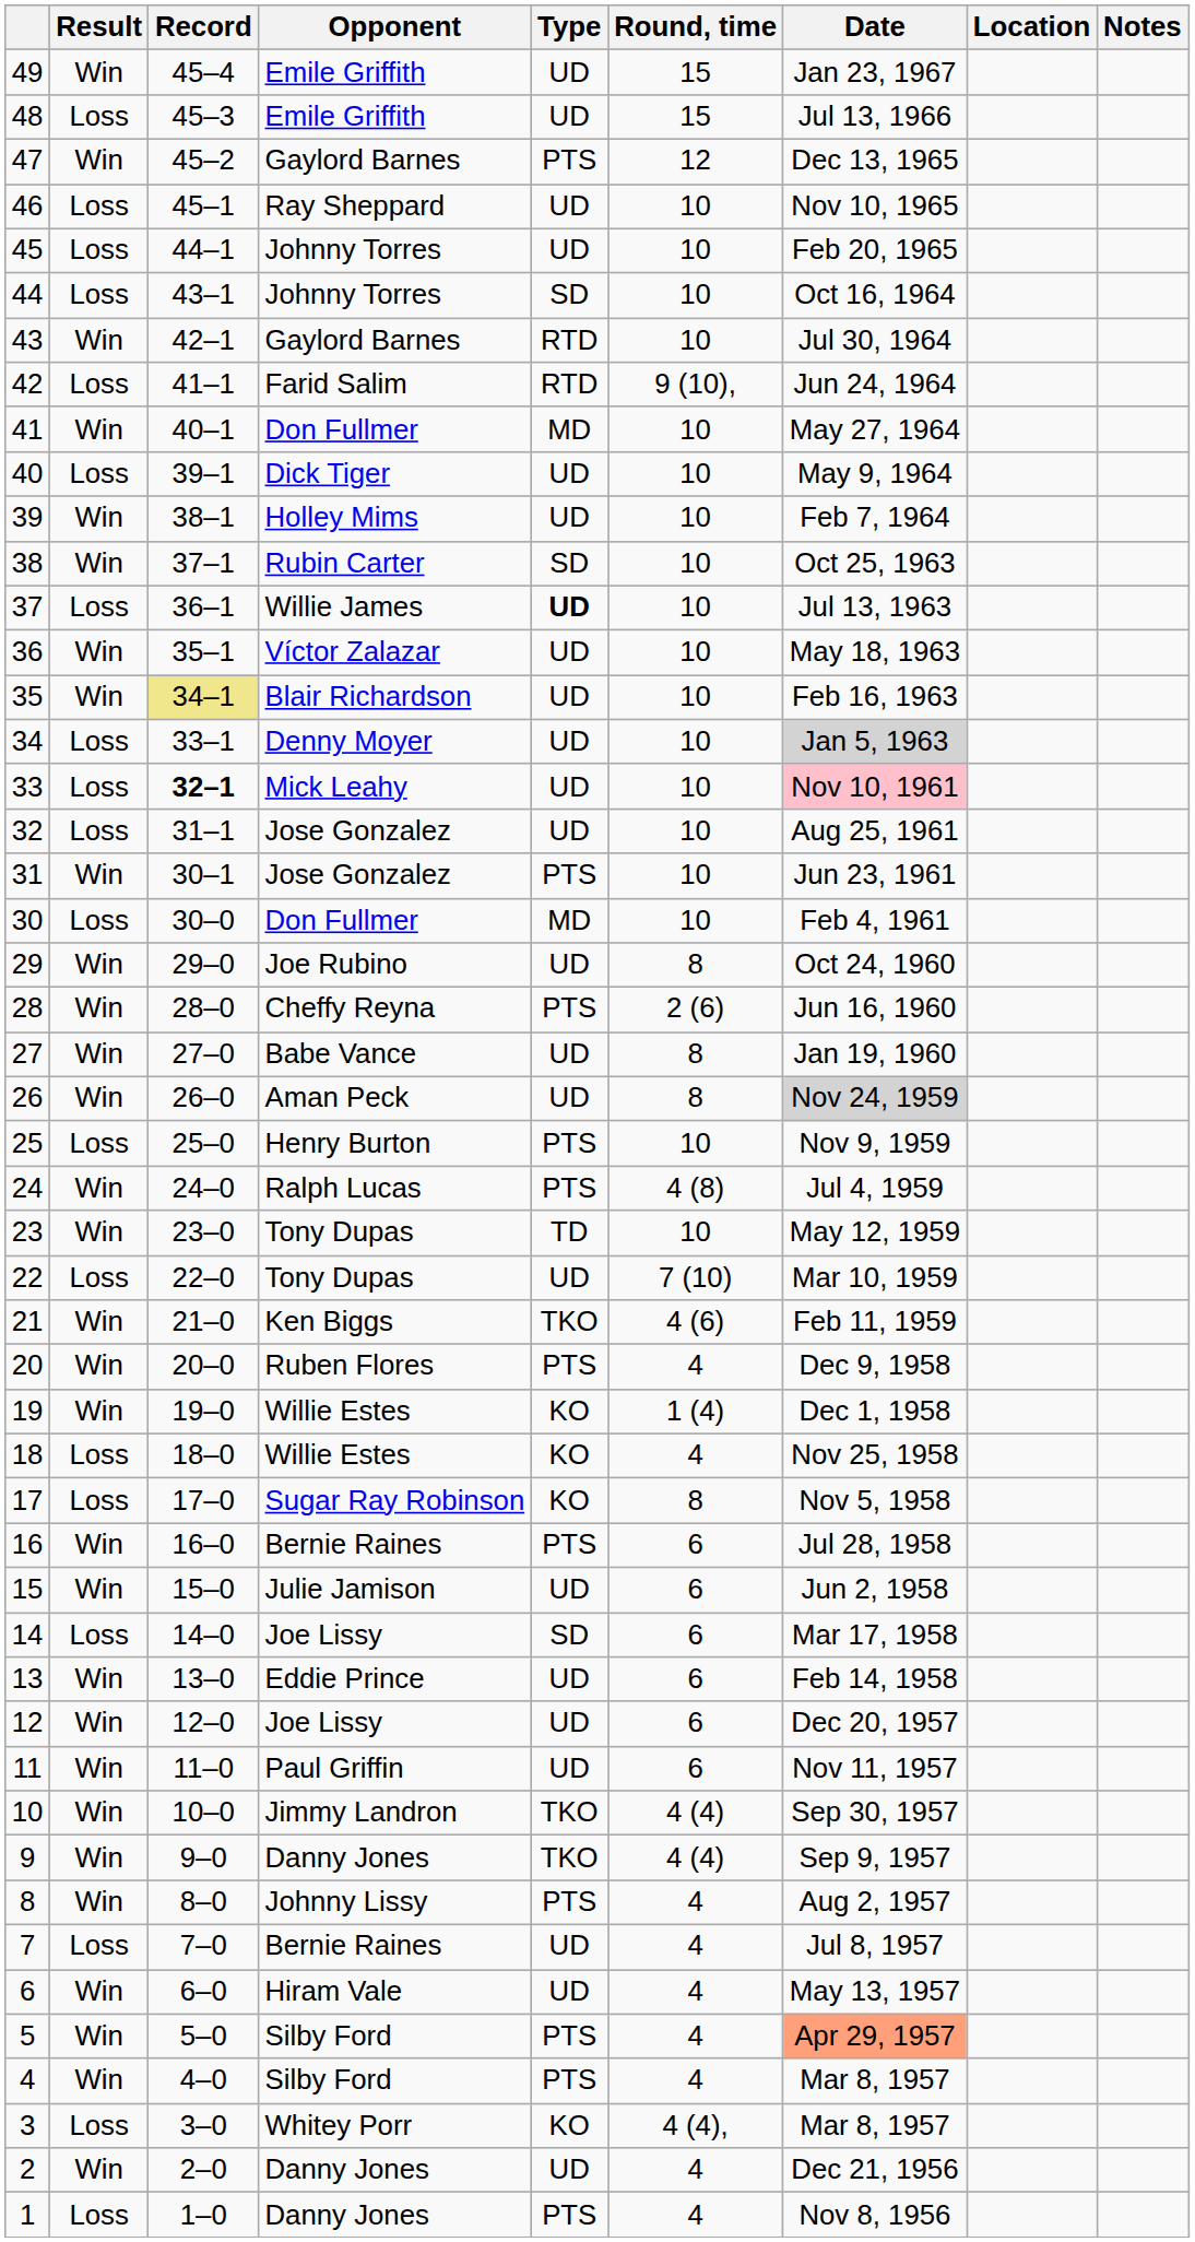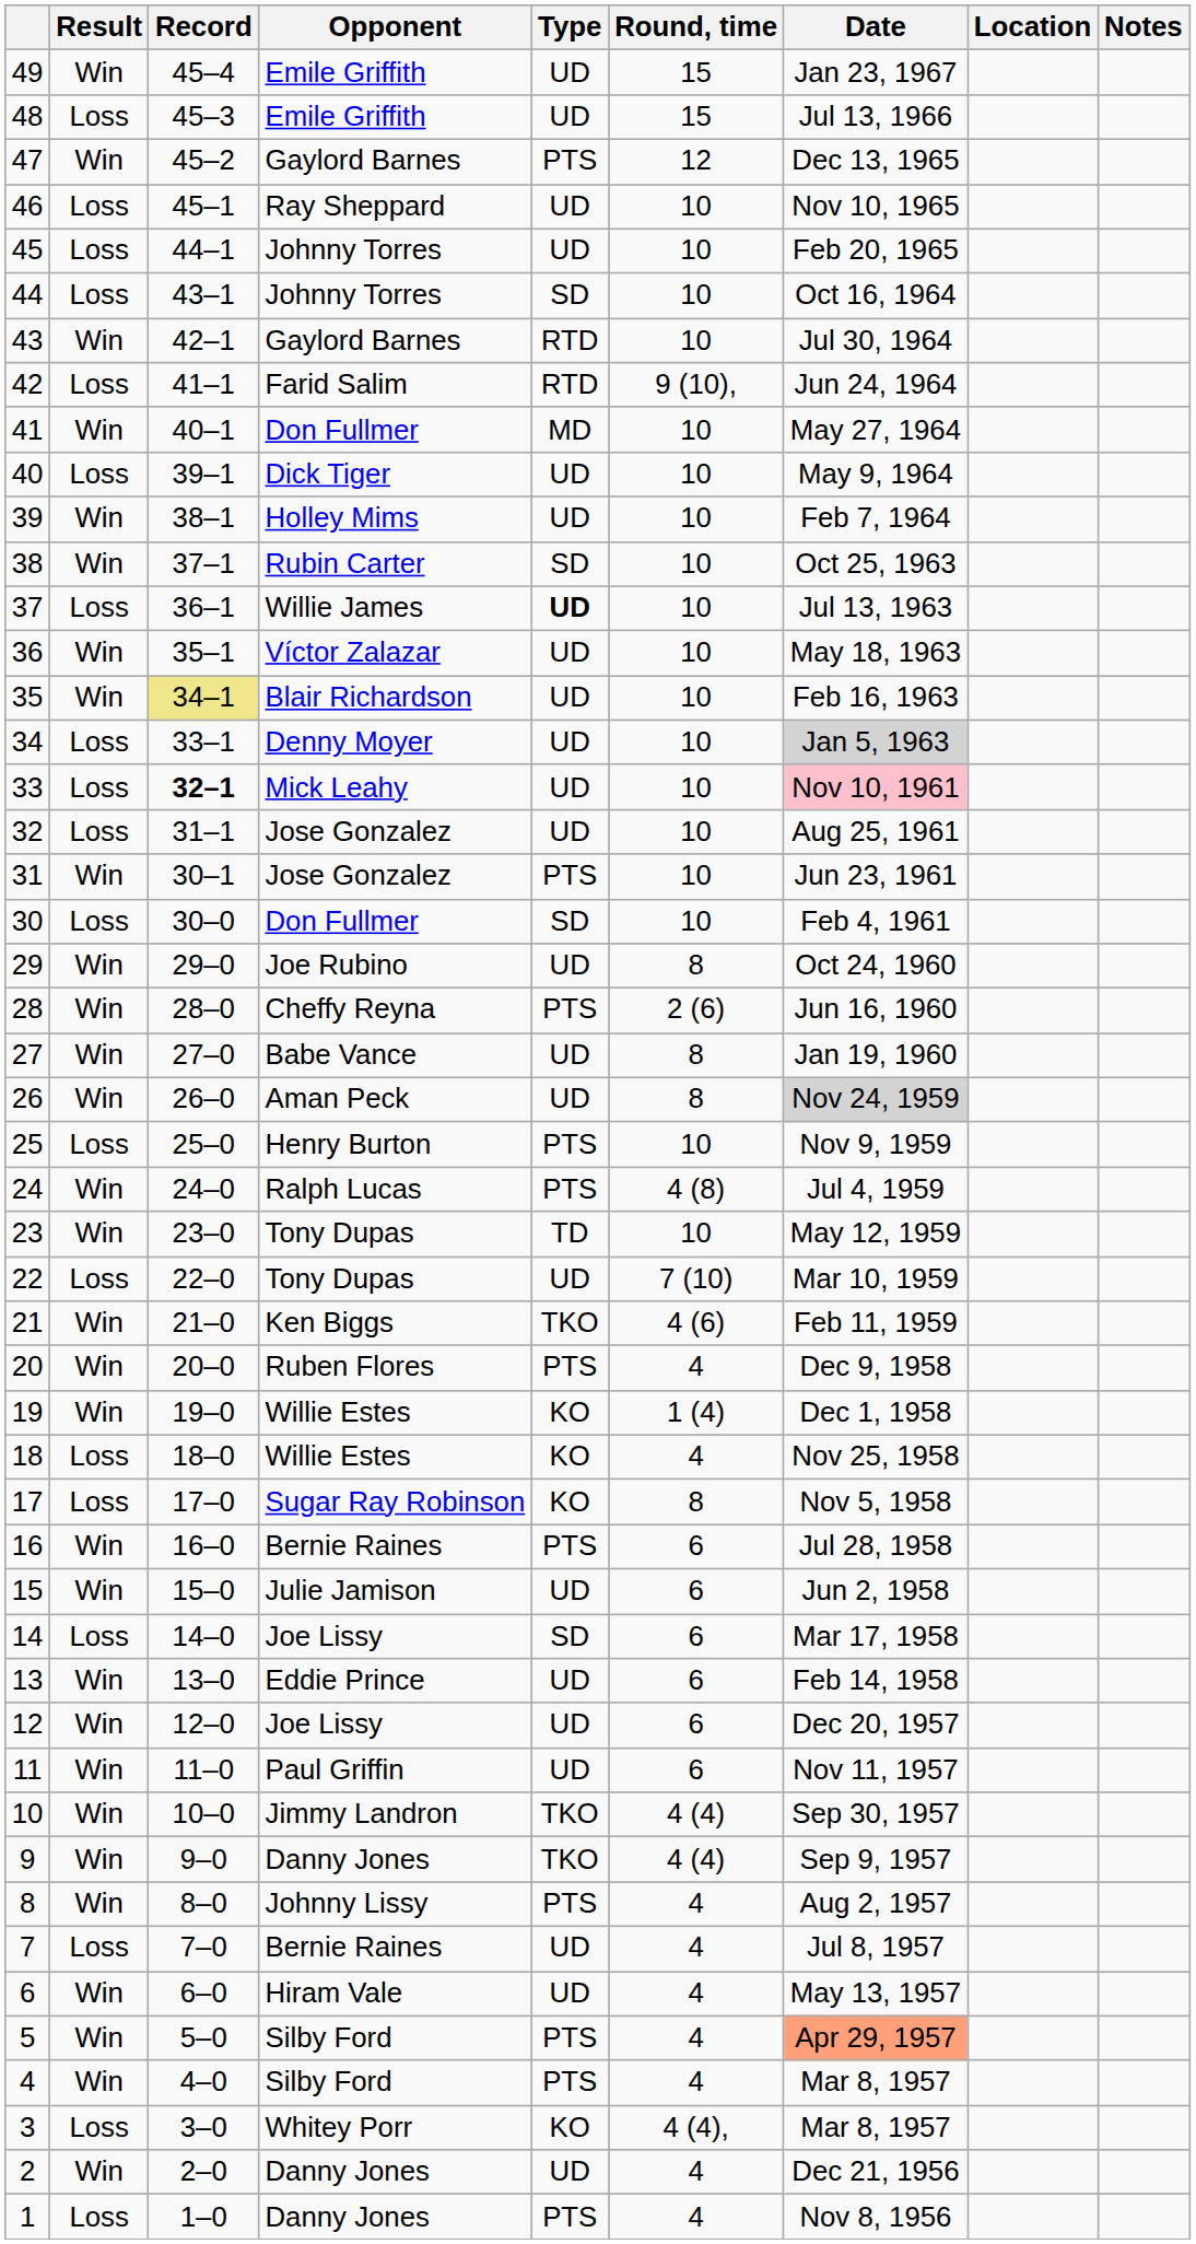 <table class="wikitable" style="text-align:center">
 <tr>
 <th></th>
 <th>Result</th>
 <th>Record</th>
 <th>Opponent</th>
 <th>Type</th>
 <th>Round, time</th>
 <th>Date</th>
 <th>Location</th>
 <th>Notes</th>
 </tr>
 <tr>
 <td>49</td>
 <td>Win</td>
 <td>45–4</td>
 <td align=left><a href='#'>Emile Griffith</a></td>
 <td>UD</td>
 <td>15</td>
 <td>Jan 23, 1967</td>
 <td style="text-align:left;"></td>
 <td style="text-align:left;"></td>
 </tr>
 <tr>
 <td>48</td>
 <td>Loss</td>
 <td>45–3</td>
 <td align=left><a href='#'>Emile Griffith</a></td>
 <td>UD</td>
 <td>15</td>
 <td>Jul 13, 1966</td>
 <td style="text-align:left;"></td>
 <td style="text-align:left;"></td>
 </tr>
 <tr>
 <td>47</td>
 <td>Win</td>
 <td>45–2</td>
 <td align=left>Gaylord Barnes</td>
 <td>PTS</td>
 <td>12</td>
 <td>Dec 13, 1965</td>
 <td style="text-align:left;"></td>
 <td style="text-align:left;"></td>
 </tr>
 <tr>
 <td>46</td>
 <td>Loss</td>
 <td>45–1</td>
 <td align=left>Ray Sheppard</td>
 <td>UD</td>
 <td>10</td>
 <td>Nov 10, 1965</td>
 <td style="text-align:left;"></td>
 <td></td>
 </tr>
 <tr>
 <td>45</td>
 <td>Loss</td>
 <td>44–1</td>
 <td align=left>Johnny Torres</td>
 <td>UD</td>
 <td>10</td>
 <td>Feb 20, 1965</td>
 <td style="text-align:left;"></td>
 <td></td>
 </tr>
 <tr>
 <td>44</td>
 <td>Loss</td>
 <td>43–1</td>
 <td align=left>Johnny Torres</td>
 <td>SD</td>
 <td>10</td>
 <td>Oct 16, 1964</td>
 <td style="text-align:left;"></td>
 <td></td>
 </tr>
 <tr>
 <td>43</td>
 <td>Win</td>
 <td>42–1</td>
 <td align=left>Gaylord Barnes</td>
 <td>RTD</td>
 <td>10</td>
 <td>Jul 30, 1964</td>
 <td style="text-align:left;"></td>
 <td></td>
 </tr>
 <tr>
 <td>42</td>
 <td>Loss</td>
 <td>41–1</td>
 <td align=left>Farid Salim</td>
 <td>RTD</td>
 <td>9 (10), </td>
 <td>Jun 24, 1964</td>
 <td style="text-align:left;"></td>
 <td></td>
 </tr>
 <tr>
 <td>41</td>
 <td>Win</td>
 <td>40–1</td>
 <td align=left><a href='#'>Don Fullmer</a></td>
 <td>MD</td>
 <td>10</td>
 <td>May 27, 1964</td>
 <td style="text-align:left;"></td>
 <td></td>
 </tr>
 <tr>
 <td>40</td>
 <td>Loss</td>
 <td>39–1</td>
 <td align=left><a href='#'>Dick Tiger</a></td>
 <td>UD</td>
 <td>10</td>
 <td>May 9, 1964</td>
 <td style="text-align:left;"></td>
 <td></td>
 </tr>
 <tr>
 <td>39</td>
 <td>Win</td>
 <td>38–1</td>
 <td align=left><a href='#'>Holley Mims</a></td>
 <td>UD</td>
 <td>10</td>
 <td>Feb 7, 1964</td>
 <td style="text-align:left;"></td>
 <td></td>
 </tr>
 <tr>
 <td>38</td>
 <td>Win</td>
 <td>37–1</td>
 <td align=left><a href='#'>Rubin Carter</a></td>
 <td>SD</td>
 <td>10</td>
 <td>Oct 25, 1963</td>
 <td style="text-align:left;"></td>
 <td></td>
 </tr>
 <tr>
 <td>37</td>
 <td>Loss</td>
 <td>36–1</td>
 <td align=left>Willie James</td>
 <td><strong>UD</strong></td>
 <td>10</td>
 <td>Jul 13, 1963</td>
 <td style="text-align:left;"></td>
 <td></td>
 </tr>
 <tr>
 <td>36</td>
 <td>Win</td>
 <td>35–1</td>
 <td align=left><a href='#'>Víctor Zalazar</a></td>
 <td>UD</td>
 <td>10</td>
 <td>May 18, 1963</td>
 <td style="text-align:left;"></td>
 <td></td>
 </tr>
 <tr>
 <td>35</td>
 <td>Win</td>
 <td style="background: khaki;">34–1</td>
 <td align=left><a href='#'>Blair Richardson</a></td>
 <td>UD</td>
 <td>10</td>
 <td>Feb 16, 1963</td>
 <td style="text-align:left;"></td>
 <td></td>
 </tr>
 <tr>
 <td>34</td>
 <td>Loss</td>
 <td>33–1</td>
 <td align=left><a href='#'>Denny Moyer</a></td>
 <td>UD</td>
 <td>10</td>
 <td style="background: lightgrey;">Jan 5, 1963</td>
 <td style="text-align:left;"></td>
 <td></td>
 </tr>
 <tr>
 <td>33</td>
 <td>Loss</td>
 <td><strong>32–1</strong></td>
 <td align=left><a href='#'>Mick Leahy</a></td>
 <td>UD</td>
 <td>10</td>
 <td style="background: pink;">Nov 10, 1961</td>
 <td style="text-align:left;"></td>
 <td></td>
 </tr>
 <tr>
 <td>32</td>
 <td>Loss</td>
 <td>31–1</td>
 <td align=left>Jose Gonzalez</td>
 <td>UD</td>
 <td>10</td>
 <td>Aug 25, 1961</td>
 <td style="text-align:left;"></td>
 <td></td>
 </tr>
 <tr>
 <td>31</td>
 <td>Win</td>
 <td>30–1</td>
 <td align=left>Jose Gonzalez</td>
 <td>PTS</td>
 <td>10</td>
 <td>Jun 23, 1961</td>
 <td style="text-align:left;"></td>
 <td></td>
 </tr>
 <tr>
 <td>30</td>
 <td>Loss</td>
 <td>30–0</td>
 <td align=left><a href='#'>Don Fullmer</a></td>
-<td>MD</td>
+<td>SD</td>
 <td>10</td>
 <td>Feb 4, 1961</td>
 <td style="text-align:left;"></td>
 <td></td>
 </tr>
 <tr>
 <td>29</td>
 <td>Win</td>
 <td>29–0</td>
 <td align=left>Joe Rubino</td>
 <td>UD</td>
 <td>8</td>
 <td>Oct 24, 1960</td>
 <td style="text-align:left;"></td>
 <td></td>
 </tr>
 <tr>
 <td>28</td>
 <td>Win</td>
 <td>28–0</td>
 <td align=left>Cheffy Reyna</td>
 <td>PTS</td>
 <td>2 (6)</td>
 <td>Jun 16, 1960</td>
 <td style="text-align:left;"></td>
 <td></td>
 </tr>
 <tr>
 <td>27</td>
 <td>Win</td>
 <td>27–0</td>
 <td align=left>Babe Vance</td>
 <td>UD</td>
 <td>8</td>
 <td>Jan 19, 1960</td>
 <td style="text-align:left;"></td>
 <td></td>
 </tr>
 <tr>
 <td>26</td>
 <td>Win</td>
 <td>26–0</td>
 <td align=left>Aman Peck</td>
 <td>UD</td>
 <td>8</td>
 <td style="background: lightgrey;">Nov 24, 1959</td>
 <td style="text-align:left;"></td>
 <td></td>
 </tr>
 <tr>
 <td>25</td>
 <td>Loss</td>
 <td>25–0</td>
 <td align=left>Henry Burton</td>
 <td>PTS</td>
 <td>10</td>
 <td>Nov 9, 1959</td>
 <td style="text-align:left;"></td>
 <td></td>
 </tr>
 <tr>
 <td>24</td>
 <td>Win</td>
 <td>24–0</td>
 <td align=left>Ralph Lucas</td>
 <td>PTS</td>
 <td>4 (8)</td>
 <td>Jul 4, 1959</td>
 <td style="text-align:left;"></td>
 <td></td>
 </tr>
 <tr>
 <td>23</td>
 <td>Win</td>
 <td>23–0</td>
 <td align=left>Tony Dupas</td>
 <td>TD</td>
 <td>10</td>
 <td>May 12, 1959</td>
 <td style="text-align:left;"></td>
 <td></td>
 </tr>
 <tr>
 <td>22</td>
 <td>Loss</td>
 <td>22–0</td>
 <td align=left>Tony Dupas</td>
 <td>UD</td>
 <td>7 (10)</td>
 <td>Mar 10, 1959</td>
 <td style="text-align:left;"></td>
 <td style="text-align:left;"></td>
 </tr>
 <tr>
 <td>21</td>
 <td>Win</td>
 <td>21–0</td>
 <td align=left>Ken Biggs</td>
 <td>TKO</td>
 <td>4 (6)</td>
 <td>Feb 11, 1959</td>
 <td style="text-align:left;"></td>
 <td></td>
 </tr>
 <tr>
 <td>20</td>
 <td>Win</td>
 <td>20–0</td>
 <td align=left>Ruben Flores</td>
 <td>PTS</td>
 <td>4</td>
 <td>Dec 9, 1958</td>
 <td style="text-align:left;"></td>
 <td></td>
 </tr>
 <tr>
 <td>19</td>
 <td>Win</td>
 <td>19–0</td>
 <td align=left>Willie Estes</td>
 <td>KO</td>
 <td>1 (4)</td>
 <td>Dec 1, 1958</td>
 <td style="text-align:left;"></td>
 <td></td>
 </tr>
 <tr>
 <td>18</td>
 <td>Loss</td>
 <td>18–0</td>
 <td align=left>Willie Estes</td>
 <td>KO</td>
 <td>4</td>
 <td>Nov 25, 1958</td>
 <td style="text-align:left;"></td>
 <td></td>
 </tr>
 <tr>
 <td>17</td>
 <td>Loss</td>
 <td>17–0</td>
 <td align=left><a href='#'>Sugar Ray Robinson</a></td>
 <td>KO</td>
 <td>8</td>
 <td>Nov 5, 1958</td>
 <td style="text-align:left;"></td>
 <td></td>
 </tr>
 <tr>
 <td>16</td>
 <td>Win</td>
 <td>16–0</td>
 <td align=left>Bernie Raines</td>
 <td>PTS</td>
 <td>6</td>
 <td>Jul 28, 1958</td>
 <td style="text-align:left;"></td>
 <td></td>
 </tr>
 <tr>
 <td>15</td>
 <td>Win</td>
 <td>15–0</td>
 <td align=left>Julie Jamison</td>
 <td>UD</td>
 <td>6</td>
 <td>Jun 2, 1958</td>
 <td style="text-align:left;"></td>
 <td></td>
 </tr>
 <tr>
 <td>14</td>
 <td>Loss</td>
 <td>14–0</td>
 <td align=left>Joe Lissy</td>
 <td>SD</td>
 <td>6</td>
 <td>Mar 17, 1958</td>
 <td style="text-align:left;"></td>
 <td></td>
 </tr>
 <tr>
 <td>13</td>
 <td>Win</td>
 <td>13–0</td>
 <td align=left>Eddie Prince</td>
 <td>UD</td>
 <td>6</td>
 <td>Feb 14, 1958</td>
 <td style="text-align:left;"></td>
 <td></td>
 </tr>
 <tr>
 <td>12</td>
 <td>Win</td>
 <td>12–0</td>
 <td align=left>Joe Lissy</td>
 <td>UD</td>
 <td>6</td>
 <td>Dec 20, 1957</td>
 <td style="text-align:left;"></td>
 <td></td>
 </tr>
 <tr>
 <td>11</td>
 <td>Win</td>
 <td>11–0</td>
 <td align=left>Paul Griffin</td>
 <td>UD</td>
 <td>6</td>
 <td>Nov 11, 1957</td>
 <td style="text-align:left;"></td>
 <td></td>
 </tr>
 <tr>
 <td>10</td>
 <td>Win</td>
 <td>10–0</td>
 <td align=left>Jimmy Landron</td>
 <td>TKO</td>
 <td>4 (4)</td>
 <td>Sep 30, 1957</td>
 <td style="text-align:left;"></td>
 <td></td>
 </tr>
 <tr>
 <td>9</td>
 <td>Win</td>
 <td>9–0</td>
 <td align=left>Danny Jones</td>
 <td>TKO</td>
 <td>4 (4)</td>
 <td>Sep 9, 1957</td>
 <td style="text-align:left;"></td>
 <td></td>
 </tr>
 <tr>
 <td>8</td>
 <td>Win</td>
 <td>8–0</td>
 <td align=left>Johnny Lissy</td>
 <td>PTS</td>
 <td>4</td>
 <td>Aug 2, 1957</td>
 <td style="text-align:left;"></td>
 <td></td>
 </tr>
 <tr>
 <td>7</td>
 <td>Loss</td>
 <td>7–0</td>
 <td align=left>Bernie Raines</td>
 <td>UD</td>
 <td>4</td>
 <td>Jul 8, 1957</td>
 <td style="text-align:left;"></td>
 <td></td>
 </tr>
 <tr>
 <td>6</td>
 <td>Win</td>
 <td>6–0</td>
 <td align=left>Hiram Vale</td>
 <td>UD</td>
 <td>4</td>
 <td>May 13, 1957</td>
 <td style="text-align:left;"></td>
 <td></td>
 </tr>
 <tr>
 <td>5</td>
 <td>Win</td>
 <td>5–0</td>
 <td align=left>Silby Ford</td>
 <td>PTS</td>
 <td>4</td>
 <td style="background: lightsalmon;">Apr 29, 1957</td>
 <td style="text-align:left;"></td>
 <td></td>
 </tr>
 <tr>
 <td>4</td>
 <td>Win</td>
 <td>4–0</td>
 <td align=left>Silby Ford</td>
 <td>PTS</td>
 <td>4</td>
 <td>Mar 8, 1957</td>
 <td style="text-align:left;"></td>
 <td></td>
 </tr>
 <tr>
 <td>3</td>
 <td>Loss</td>
 <td>3–0</td>
 <td align=left>Whitey Porr</td>
 <td>KO</td>
 <td>4 (4), </td>
 <td>Mar 8, 1957</td>
 <td style="text-align:left;"></td>
 <td></td>
 </tr>
 <tr>
 <td>2</td>
 <td>Win</td>
 <td>2–0</td>
 <td align=left>Danny Jones</td>
 <td>UD</td>
 <td>4</td>
 <td>Dec 21, 1956</td>
 <td style="text-align:left;"></td>
 <td></td>
 </tr>
 <tr>
 <td>1</td>
 <td>Loss</td>
 <td>1–0</td>
 <td align=left>Danny Jones</td>
 <td>PTS</td>
 <td>4</td>
 <td>Nov 8, 1956</td>
 <td style="text-align:left;"></td>
 <td></td>
 </tr>
 <tr>
 </tr>
 </table>
